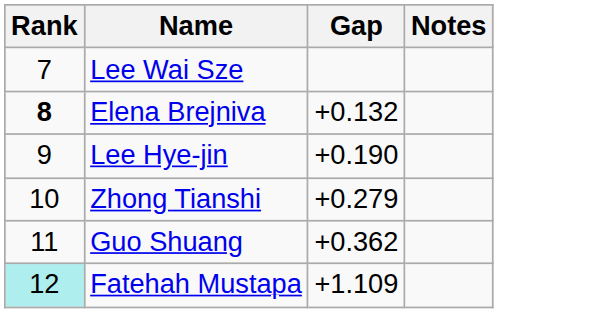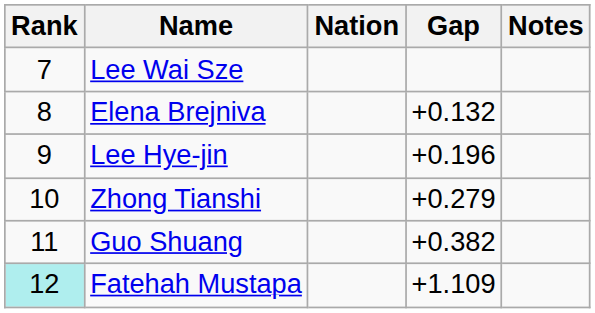 <table class="wikitable sortable" style="text-align:center">
 <tr>
 <th>Rank</th>
 <th>Name</th>
+<th>Nation</th>
 <th>Gap</th>
 <th>Notes</th>
 </tr>
 <tr>
 <td>7</td>
 <td align=left><a href='#'>Lee Wai Sze</a></td>
+<td align=left></td>
 <td></td>
 <td></td>
 </tr>
 <tr>
-<td><strong>8</strong></td>
+<td>8</td>
 <td align=left><a href='#'>Elena Brejniva</a></td>
+<td align=left></td>
 <td>+0.132</td>
 <td></td>
 </tr>
 <tr>
 <td>9</td>
 <td align=left><a href='#'>Lee Hye-jin</a></td>
-<td>+0.190</td>
+<td align=left></td>
+<td>+0.196</td>
 <td></td>
 </tr>
 <tr>
 <td>10</td>
 <td align=left><a href='#'>Zhong Tianshi</a></td>
+<td align=left></td>
 <td>+0.279</td>
 <td></td>
 </tr>
 <tr>
 <td>11</td>
 <td align=left><a href='#'>Guo Shuang</a></td>
-<td>+0.362</td>
+<td align=left></td>
+<td>+0.382</td>
 <td></td>
 </tr>
 <tr>
 <td style="background: paleturquoise;">12</td>
 <td align=left><a href='#'>Fatehah Mustapa</a></td>
+<td align=left></td>
 <td>+1.109</td>
 <td></td>
 </tr>
 </table>
